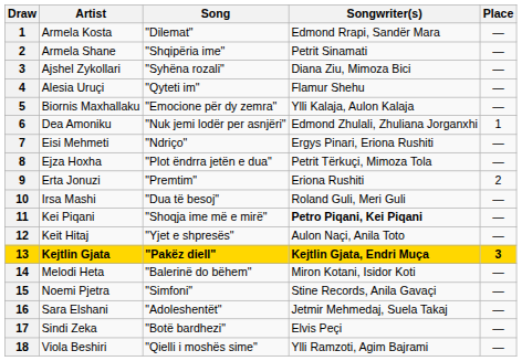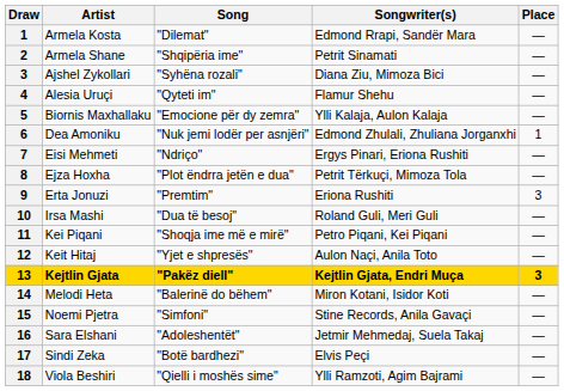 <table class="sortable wikitable plainrowheaders" style="margin: 1em auto 1em auto;">
 <tr>
 <th scope="col">Draw</th>
 <th scope="col">Artist</th>
 <th scope="col">Song</th>
 <th>Songwriter(s)</th>
 <th scope="col">Place</th>
 </tr>
 <tr>
 <th scope="row" style="text-align:center;">1</th>
 <td>Armela Kosta</td>
 <td>"Dilemat"</td>
 <td>Edmond Rrapi, Sandër Mara</td>
 <td data-sort-value="4" style="text-align:center;">—</td>
 </tr>
 <tr>
 <th scope="row" style="text-align:center;">2</th>
 <td>Armela Shane</td>
 <td>"Shqipëria ime"</td>
 <td>Petrit Sinamati</td>
 <td data-sort-value="4" style="text-align:center;">—</td>
 </tr>
 <tr>
 <th scope="row" style="text-align:center;">3</th>
 <td>Ajshel Zykollari</td>
 <td>"Syhëna rozali"</td>
 <td>Diana Ziu, Mimoza Bici</td>
 <td data-sort-value="4" style="text-align:center;">—</td>
 </tr>
 <tr>
 <th scope="row" style="text-align:center;">4</th>
 <td>Alesia Uruçi</td>
 <td>"Qyteti im"</td>
 <td>Flamur Shehu</td>
 <td data-sort-value="4" style="text-align:center;">—</td>
 </tr>
 <tr>
 <th scope="row" style="text-align:center;">5</th>
 <td>Biornis Maxhallaku</td>
 <td>"Emocione për dy zemra"</td>
 <td>Ylli Kalaja, Aulon Kalaja</td>
 <td data-sort-value="4" style="text-align:center;">—</td>
 </tr>
 <tr>
 <th scope="row" style="text-align:center;">6</th>
 <td>Dea Amoniku</td>
 <td>"Nuk jemi lodër per asnjëri"</td>
 <td>Edmond Zhulali, Zhuliana Jorganxhi</td>
 <td data-sort-value="1" style="text-align:center;">1</td>
 </tr>
 <tr>
 <th scope="row" style="text-align:center;">7</th>
 <td>Eisi Mehmeti</td>
 <td>"Ndriço"</td>
 <td>Ergys Pinari, Eriona Rushiti</td>
 <td data-sort-value="4" style="text-align:center;">—</td>
 </tr>
 <tr>
 <th scope="row" style="text-align:center;">8</th>
 <td>Ejza Hoxha</td>
 <td>"Plot ëndrra jetën e dua"</td>
 <td>Petrit Tërkuçi, Mimoza Tola</td>
 <td data-sort-value="4" style="text-align:center;">—</td>
 </tr>
 <tr>
 <th scope="row" style="text-align:center;">9</th>
 <td>Erta Jonuzi</td>
 <td>"Premtim"</td>
 <td>Eriona Rushiti</td>
-<td data-sort-value="2" style="text-align:center;">2</td>
+<td data-sort-value="3" style="text-align:center;">3</td>
 </tr>
 <tr>
 <th scope="row" style="text-align:center;">10</th>
 <td>Irsa Mashi</td>
 <td>"Dua të besoj"</td>
 <td>Roland Guli, Meri Guli</td>
 <td data-sort-value="4" style="text-align:center;">—</td>
 </tr>
 <tr>
 <th scope="row" style="text-align:center;">11</th>
 <td>Kei Piqani</td>
 <td>"Shoqja ime më e mirë"</td>
-<td><strong>Petro Piqani, Kei Piqani</strong></td>
+<td>Petro Piqani, Kei Piqani</td>
 <td data-sort-value="4" style="text-align:center;">—</td>
 </tr>
 <tr>
 <th scope="row" style="text-align:center;">12</th>
 <td>Keit Hitaj</td>
 <td>"Yjet e shpresës"</td>
 <td>Aulon Naçi, Anila Toto</td>
 <td data-sort-value="4" style="text-align:center;">—</td>
 </tr>
 <tr style="font-weight:bold; background:gold;">
 <th scope="row" style="text-align:center; font-weight:bold; background:gold;">13</th>
 <td>Kejtlin Gjata</td>
 <td>"Pakëz diell"</td>
 <td>Kejtlin Gjata, Endri Muça</td>
 <td data-sort-value="3" style="text-align:center;">3</td>
 </tr>
 <tr>
 <th scope="row" style="text-align:center;">14</th>
 <td>Melodi Heta</td>
 <td>"Balerinë do bëhem"</td>
 <td>Miron Kotani, Isidor Koti</td>
 <td data-sort-value="4" style="text-align:center;">—</td>
 </tr>
 <tr>
 <th scope="row" style="text-align:center;">15</th>
 <td>Noemi Pjetra</td>
 <td>"Simfoni"</td>
 <td>Stine Records, Anila Gavaçi</td>
 <td data-sort-value="4" style="text-align:center;">—</td>
 </tr>
 <tr>
 <th scope="row" style="text-align:center;">16</th>
 <td>Sara Elshani</td>
 <td>"Adoleshentët"</td>
 <td>Jetmir Mehmedaj, Suela Takaj</td>
 <td data-sort-value="4" style="text-align:center;">—</td>
 </tr>
 <tr>
 <th scope="row" style="text-align:center;">17</th>
 <td>Sindi Zeka</td>
 <td>"Botë bardhezi"</td>
 <td>Elvis Peçi</td>
 <td data-sort-value="4" style="text-align:center;">—</td>
 </tr>
 <tr>
 <th scope="row" style="text-align:center;">18</th>
 <td>Viola Beshiri</td>
 <td>"Qielli i moshës sime"</td>
 <td>Ylli Ramzoti, Agim Bajrami</td>
 <td data-sort-value="4" style="text-align:center;">—</td>
 </tr>
 </table>
